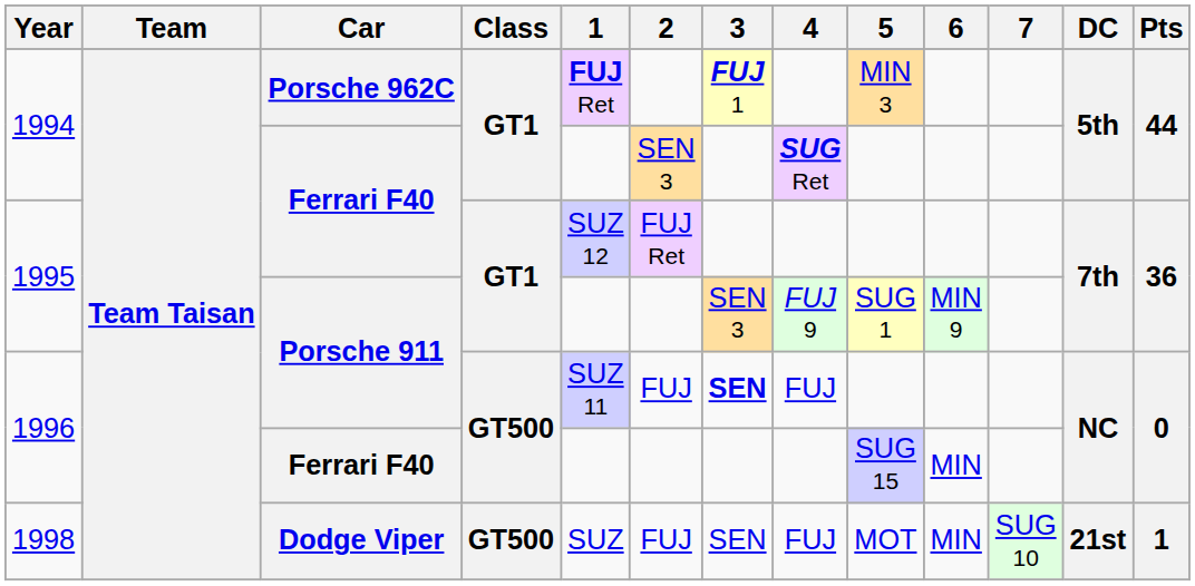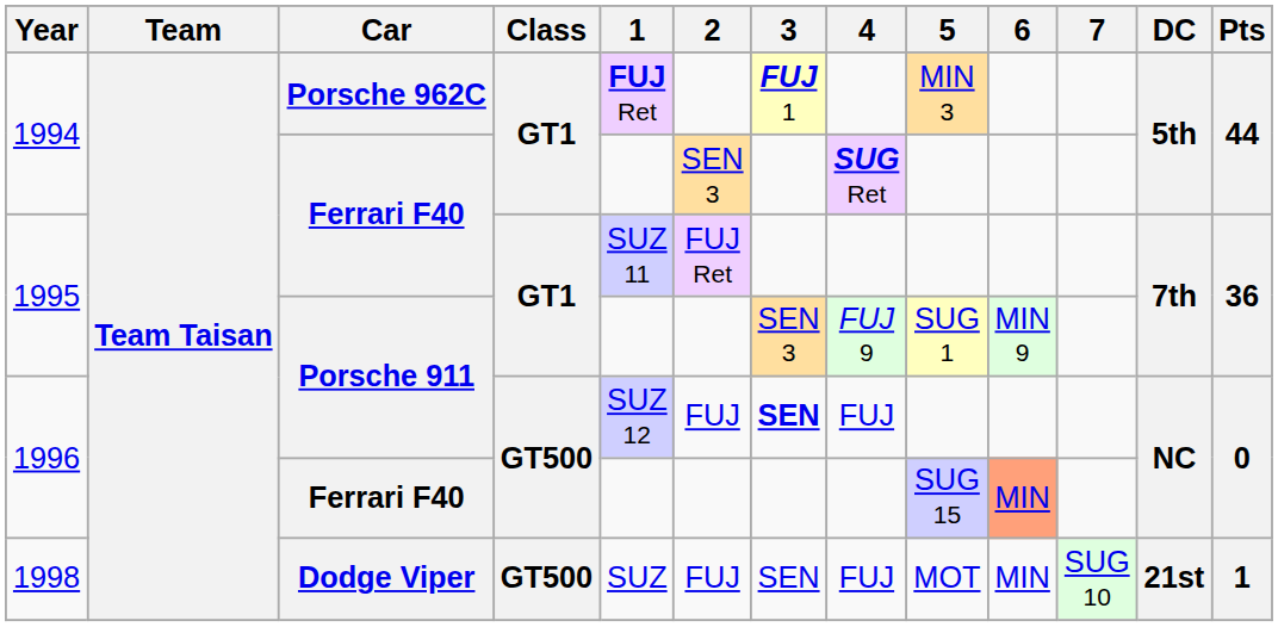 <table class="wikitable" style="text-align:center; font-size:85%">
 <tr>
 <th>Year</th>
 <th>Team</th>
 <th>Car</th>
 <th>Class</th>
 <th>1</th>
 <th>2</th>
 <th>3</th>
 <th>4</th>
 <th>5</th>
 <th>6</th>
 <th>7</th>
 <th>DC</th>
 <th>Pts</th>
 </tr>
 <tr>
 <td rowspan="2"><a href='#'>1994</a></td>
 <th rowspan="7" nowrap><a href='#'>Team Taisan</a></th>
 <th nowrap><a href='#'>Porsche 962C</a></th>
 <th rowspan="2">GT1</th>
 <td bgcolor="#efcfff"><strong><a href='#'>FUJ</a></strong><br><small>Ret</small></td>
 <td></td>
 <td style="background:#ffffbf;"><strong><em><a href='#'>FUJ</a></em></strong><br><small>1</small></td>
 <td></td>
 <td style="background:#ffdf9f;"><a href='#'>MIN</a><br><small>3</small></td>
 <td></td>
 <td></td>
 <th rowspan="2">5th</th>
 <th rowspan="2">44</th>
 </tr>
 <tr>
 <th rowspan="2" nowrap><a href='#'>Ferrari F40</a></th>
 <td></td>
 <td style="background:#ffdf9f;"><a href='#'>SEN</a><br><small>3</small></td>
 <td></td>
 <td style="background:#efcfff;"><strong><em><a href='#'>SUG</a></em></strong><br><small>Ret</small></td>
 <td></td>
 <td></td>
 <td></td>
 </tr>
 <tr>
 <td rowspan="2"><a href='#'>1995</a></td>
 <th rowspan="2">GT1</th>
-<td style="background:#cfcfff;"><a href='#'>SUZ</a><br><small>12</small></td>
+<td style="background:#cfcfff;"><a href='#'>SUZ</a><br><small>11</small></td>
 <td style="background:#efcfff;"><a href='#'>FUJ</a><br><small>Ret</small></td>
 <td></td>
 <td></td>
 <td></td>
 <td></td>
 <td></td>
 <th rowspan="2">7th</th>
 <th rowspan="2">36</th>
 </tr>
 <tr>
 <th rowspan="2" nowrap><a href='#'>Porsche 911</a></th>
 <td></td>
 <td></td>
 <td style="background:#ffdf9f;"><a href='#'>SEN</a><br><small>3</small></td>
 <td style="background:#dfffdf;"><em><a href='#'>FUJ</a></em><br><small>9</small></td>
 <td style="background:#ffffbf;"><a href='#'>SUG</a><br><small>1</small></td>
 <td style="background:#dfffdf;"><a href='#'>MIN</a><br><small>9</small></td>
 <td></td>
 </tr>
 <tr>
 <td rowspan="2"><a href='#'>1996</a></td>
 <th rowspan="2">GT500</th>
-<td style="background:#cfcfff;"><a href='#'>SUZ</a><br><small>11</small></td>
+<td style="background:#cfcfff;"><a href='#'>SUZ</a><br><small>12</small></td>
 <td><a href='#'>FUJ</a></td>
 <td><strong><a href='#'>SEN</a></strong></td>
 <td><a href='#'>FUJ</a></td>
 <td></td>
 <td></td>
 <td></td>
 <th rowspan="2">NC</th>
 <th rowspan="2">0</th>
 </tr>
 <tr>
 <th>Ferrari F40</th>
 <td></td>
 <td></td>
 <td></td>
 <td></td>
 <td style="background:#cfcfff;"><a href='#'>SUG</a><br><small>15</small></td>
-<td><a href='#'>MIN</a></td>
+<td style="background: lightsalmon;"><a href='#'>MIN</a></td>
 <td></td>
 </tr>
 <tr>
 <td><a href='#'>1998</a></td>
 <th nowrap><a href='#'>Dodge Viper</a></th>
 <th>GT500</th>
 <td><a href='#'>SUZ</a></td>
 <td><a href='#'>FUJ</a></td>
 <td><a href='#'>SEN</a></td>
 <td><a href='#'>FUJ</a></td>
 <td><a href='#'>MOT</a></td>
 <td><a href='#'>MIN</a></td>
 <td style="background:#dfffdf;"><a href='#'>SUG</a><br><small>10</small></td>
 <th>21st</th>
 <th>1</th>
 </tr>
 </table>
